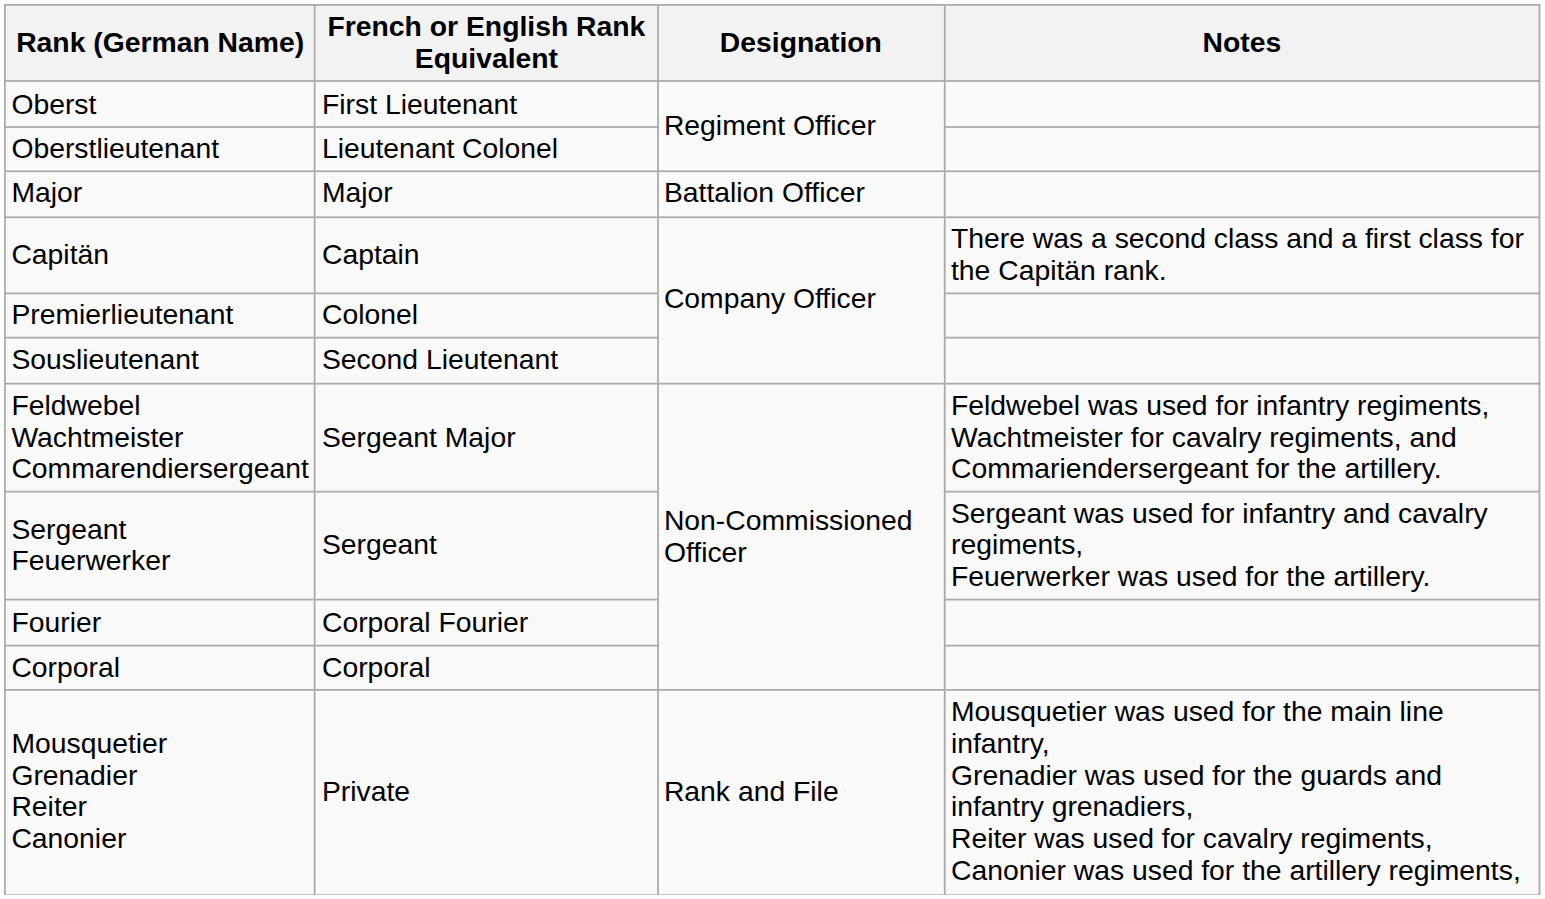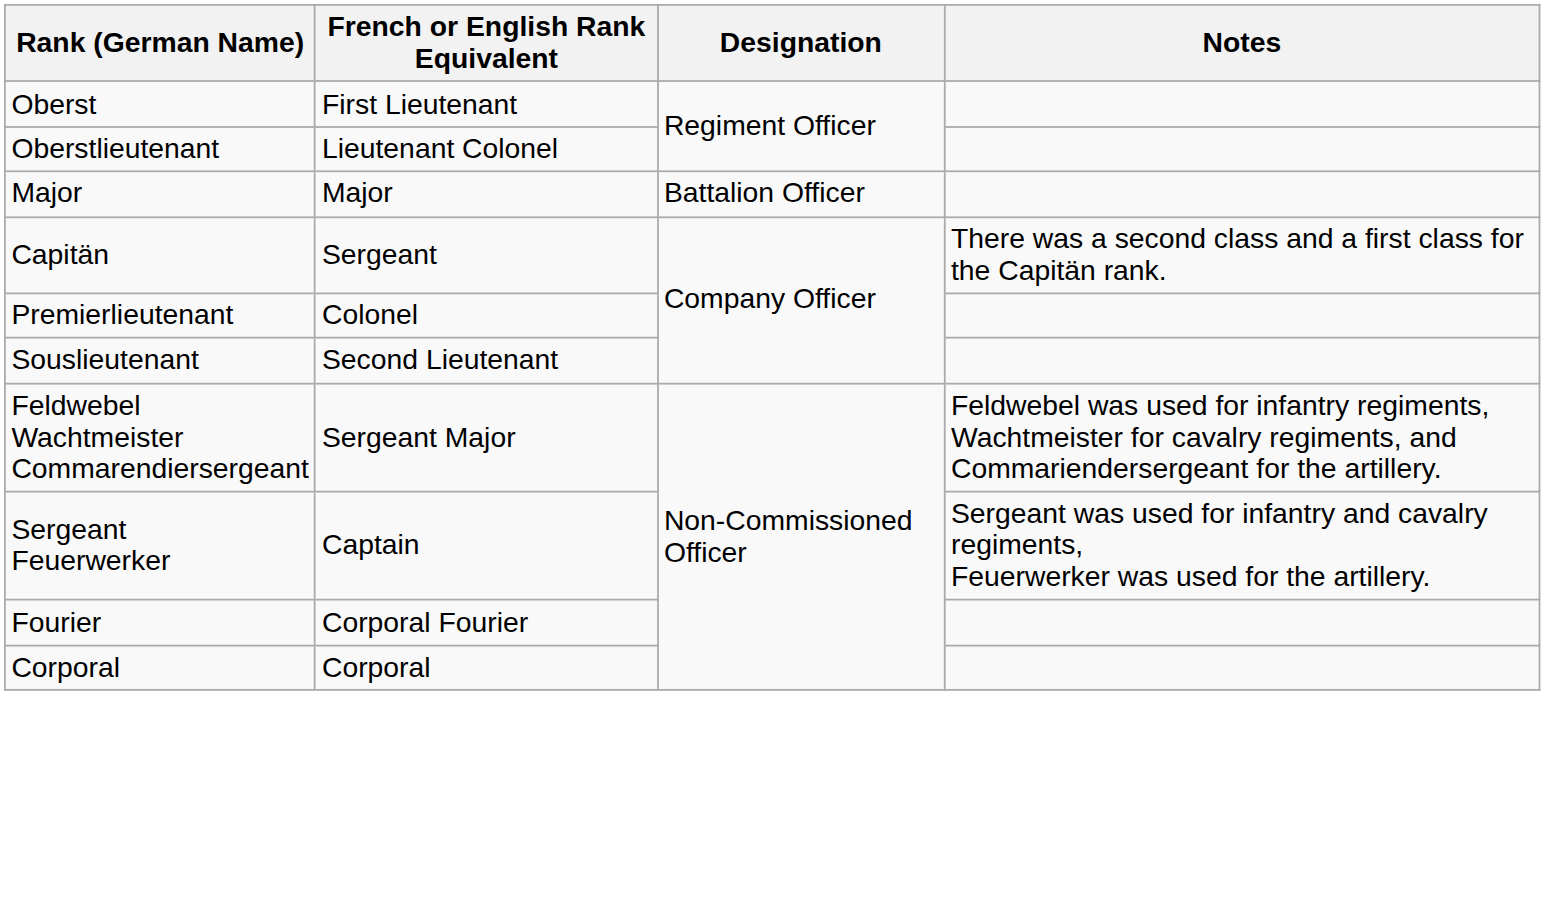 <table class="wikitable">
 <tr>
 <th>Rank (German Name)</th>
 <th>French or English Rank Equivalent</th>
 <th>Designation</th>
 <th>Notes</th>
 </tr>
 <tr>
 <td>Oberst</td>
 <td>First Lieutenant</td>
 <td rowspan="2">Regiment Officer</td>
 <td></td>
 </tr>
 <tr>
 <td>Oberstlieutenant</td>
 <td>Lieutenant Colonel</td>
 <td></td>
 </tr>
 <tr>
 <td>Major</td>
 <td>Major</td>
 <td>Battalion Officer</td>
 <td></td>
 </tr>
 <tr>
 <td>Capitän</td>
-<td>Captain</td>
+<td>Sergeant</td>
 <td rowspan="3">Company Officer</td>
 <td>There was a second class and a first class for the Capitän rank.</td>
 </tr>
 <tr>
 <td>Premierlieutenant</td>
 <td>Colonel</td>
 <td></td>
 </tr>
 <tr>
 <td>Souslieutenant</td>
 <td>Second Lieutenant</td>
 <td></td>
 </tr>
 <tr>
 <td>Feldwebel<br>Wachtmeister<br>Commarendiersergeant</td>
 <td>Sergeant Major</td>
 <td rowspan="4">Non-Commissioned Officer</td>
 <td>Feldwebel was used for infantry regiments,<br>Wachtmeister for cavalry regiments, and<br>Commariendersergeant for the artillery.</td>
 </tr>
 <tr>
 <td>Sergeant<br>Feuerwerker</td>
-<td>Sergeant</td>
+<td>Captain</td>
 <td>Sergeant was used for infantry and cavalry regiments,<br>Feuerwerker was used for the artillery.</td>
 </tr>
 <tr>
 <td>Fourier</td>
 <td>Corporal Fourier</td>
 <td></td>
 </tr>
 <tr>
 <td>Corporal</td>
 <td>Corporal</td>
 <td></td>
 </tr>
-<tr>
-<td>Mousquetier<br>Grenadier<br>Reiter<br>Canonier</td>
-<td>Private</td>
-<td>Rank and File</td>
-<td>Mousquetier was used for the main line infantry,<br>Grenadier was used for the guards and infantry grenadiers,<br>Reiter was used for cavalry regiments,<br>Canonier was used for the artillery regiments,</td>
-</tr>
 </table>
